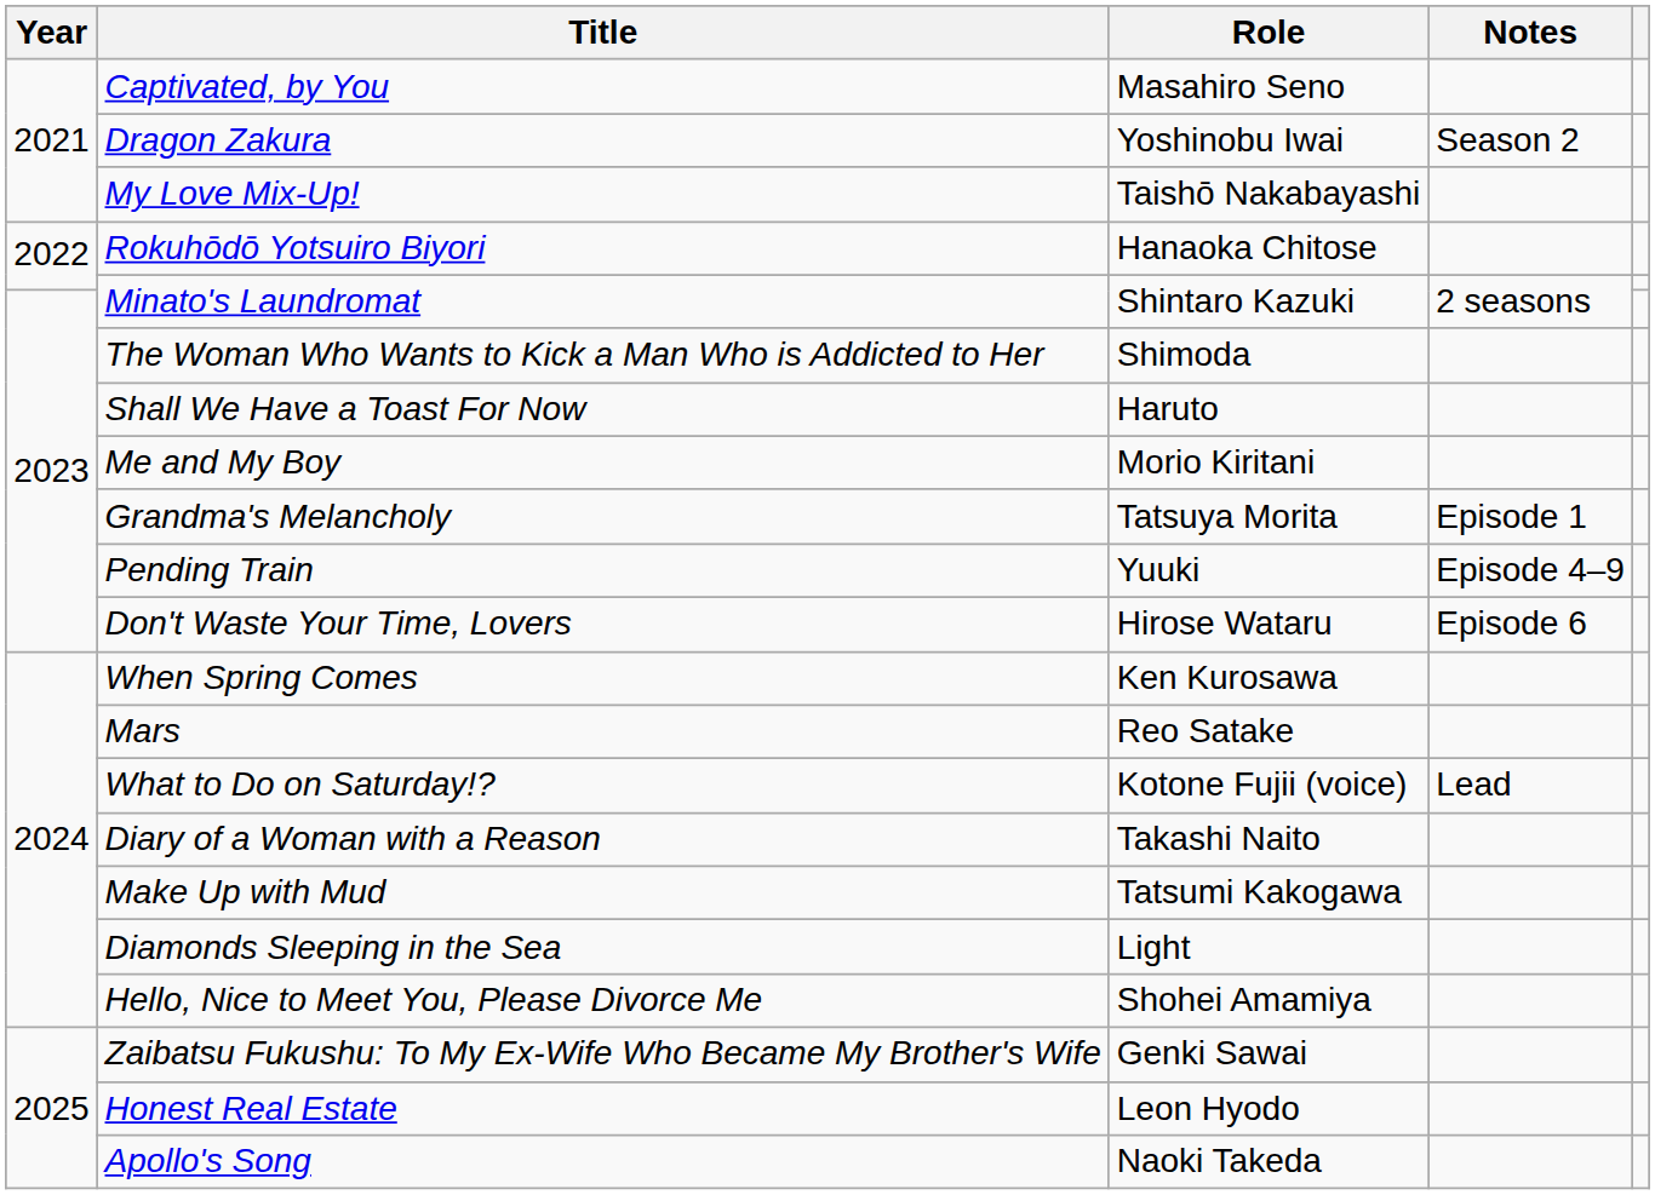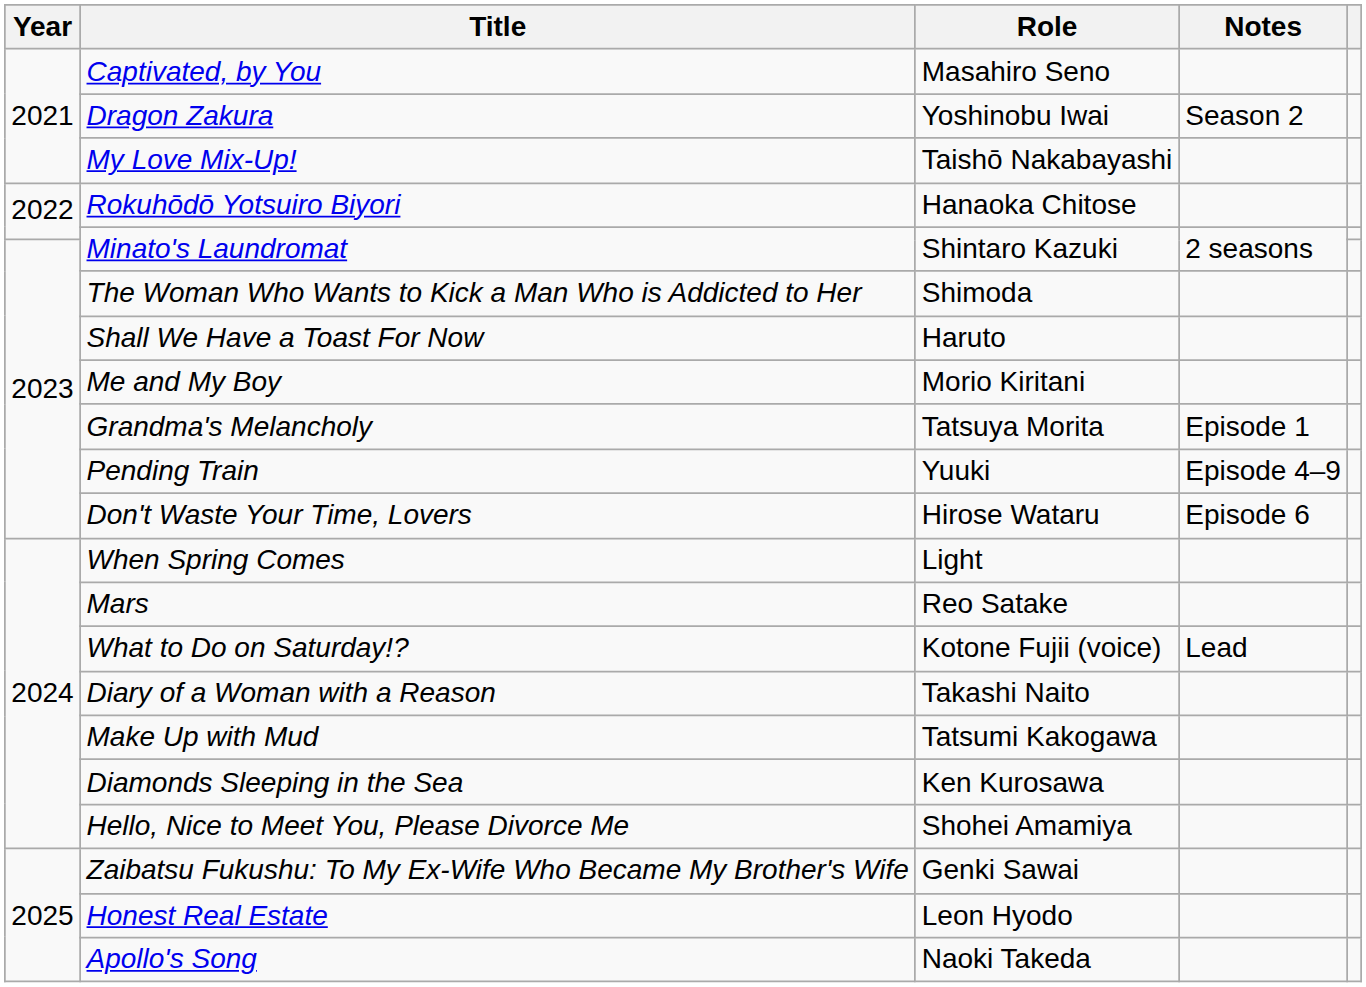 <table class="wikitable sortable">
 <tr>
 <th>Year</th>
 <th>Title</th>
 <th>Role</th>
 <th>Notes</th>
 <th class="unsortable"></th>
 </tr>
 <tr>
 <td rowspan="3">2021</td>
 <td><em><a href='#'>Captivated, by You</a></em></td>
 <td>Masahiro Seno</td>
 <td></td>
 <td></td>
 </tr>
 <tr>
 <td><em><a href='#'>Dragon Zakura</a></em></td>
 <td>Yoshinobu Iwai</td>
 <td>Season 2</td>
 <td></td>
 </tr>
 <tr>
 <td><em><a href='#'>My Love Mix-Up!</a></em></td>
 <td>Taishō Nakabayashi</td>
 <td></td>
 <td></td>
 </tr>
 <tr>
 <td rowspan="2">2022</td>
 <td><em><a href='#'>Rokuhōdō Yotsuiro Biyori</a></em></td>
 <td>Hanaoka Chitose</td>
 <td></td>
 <td></td>
 </tr>
 <tr>
 <td rowspan="2"><em><a href='#'>Minato's Laundromat</a></em></td>
 <td rowspan="2">Shintaro Kazuki</td>
 <td rowspan="2">2 seasons</td>
 <td></td>
 </tr>
 <tr>
 <td rowspan="7">2023</td>
 <td></td>
 </tr>
 <tr>
 <td><em>The Woman Who Wants to Kick a Man Who is Addicted to Her</em></td>
 <td>Shimoda</td>
 <td></td>
 <td></td>
 </tr>
 <tr>
 <td><em>Shall We Have a Toast For Now</em></td>
 <td>Haruto</td>
 <td></td>
 <td></td>
 </tr>
 <tr>
 <td><em>Me and My Boy</em></td>
 <td>Morio Kiritani</td>
 <td></td>
 <td></td>
 </tr>
 <tr>
 <td><em>Grandma's Melancholy</em></td>
 <td>Tatsuya Morita</td>
 <td>Episode 1</td>
 <td></td>
 </tr>
 <tr>
 <td><em>Pending Train</em></td>
 <td>Yuuki</td>
 <td>Episode 4–9</td>
 <td></td>
 </tr>
 <tr>
 <td><em>Don't Waste Your Time, Lovers</em></td>
 <td>Hirose Wataru</td>
 <td>Episode 6</td>
 <td></td>
 </tr>
 <tr>
 <td rowspan="7">2024</td>
 <td><em>When Spring Comes</em></td>
-<td>Ken Kurosawa</td>
+<td>Light</td>
 <td></td>
 <td></td>
 </tr>
 <tr>
 <td><em>Mars</em></td>
 <td>Reo Satake</td>
 <td></td>
 <td></td>
 </tr>
 <tr>
 <td><em>What to Do on Saturday!?</em></td>
 <td>Kotone Fujii (voice)</td>
 <td>Lead</td>
 <td></td>
 </tr>
 <tr>
 <td><em>Diary of a Woman with a Reason</em></td>
 <td>Takashi Naito</td>
 <td></td>
 <td></td>
 </tr>
 <tr>
 <td><em>Make Up with Mud</em></td>
 <td>Tatsumi Kakogawa</td>
 <td></td>
 <td></td>
 </tr>
 <tr>
 <td><em>Diamonds Sleeping in the Sea</em></td>
-<td>Light</td>
+<td>Ken Kurosawa</td>
 <td></td>
 <td></td>
 </tr>
 <tr>
 <td><em>Hello, Nice to Meet You, Please Divorce Me</em></td>
 <td>Shohei Amamiya</td>
 <td></td>
 <td></td>
 </tr>
 <tr>
 <td rowspan="3">2025</td>
 <td><em>Zaibatsu Fukushu: To My Ex-Wife Who Became My Brother's Wife</em></td>
 <td>Genki Sawai</td>
 <td></td>
 <td></td>
 </tr>
 <tr>
 <td><em><a href='#'>Honest Real Estate</a></em></td>
 <td>Leon Hyodo</td>
 <td></td>
 <td></td>
 </tr>
 <tr>
 <td><em><a href='#'>Apollo's Song</a></em></td>
 <td>Naoki Takeda</td>
 <td></td>
 <td></td>
 </tr>
 </table>
